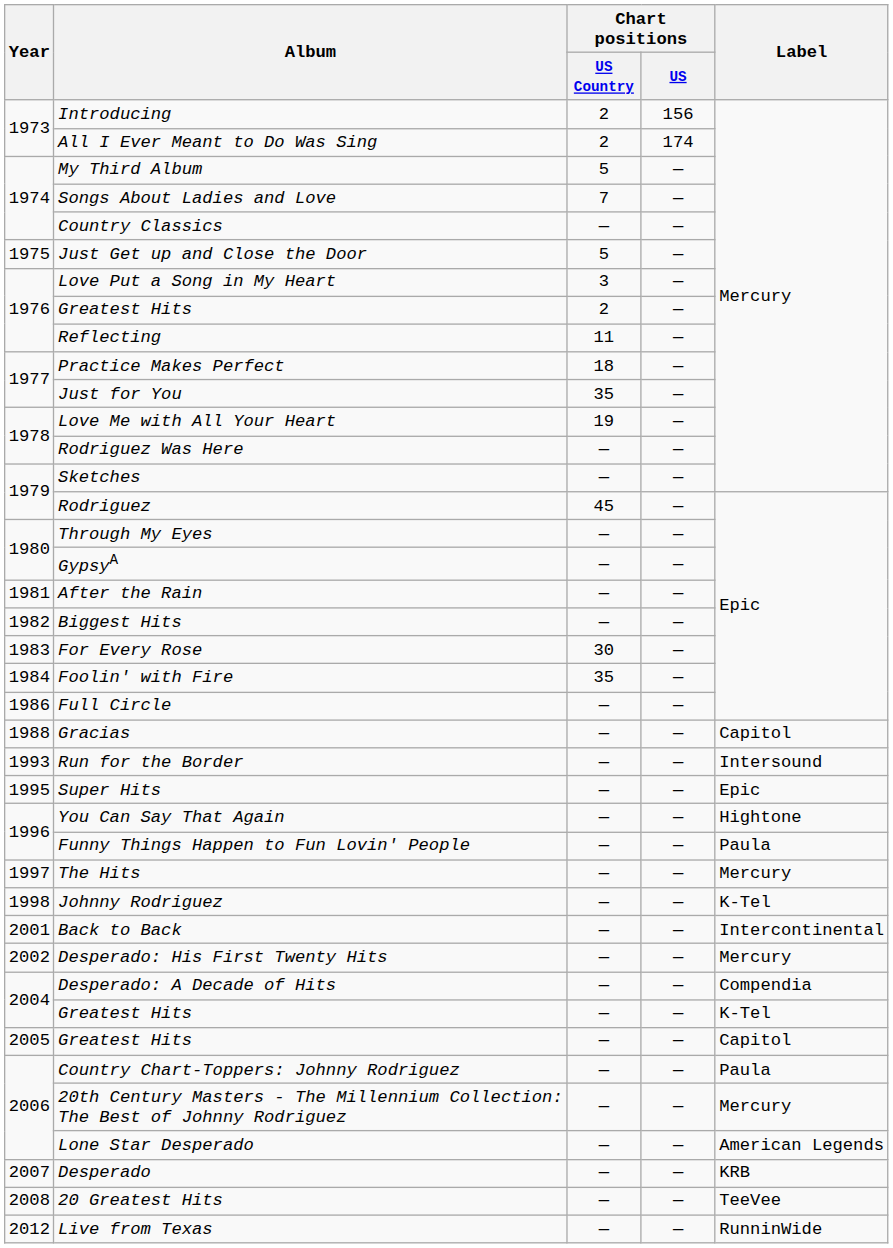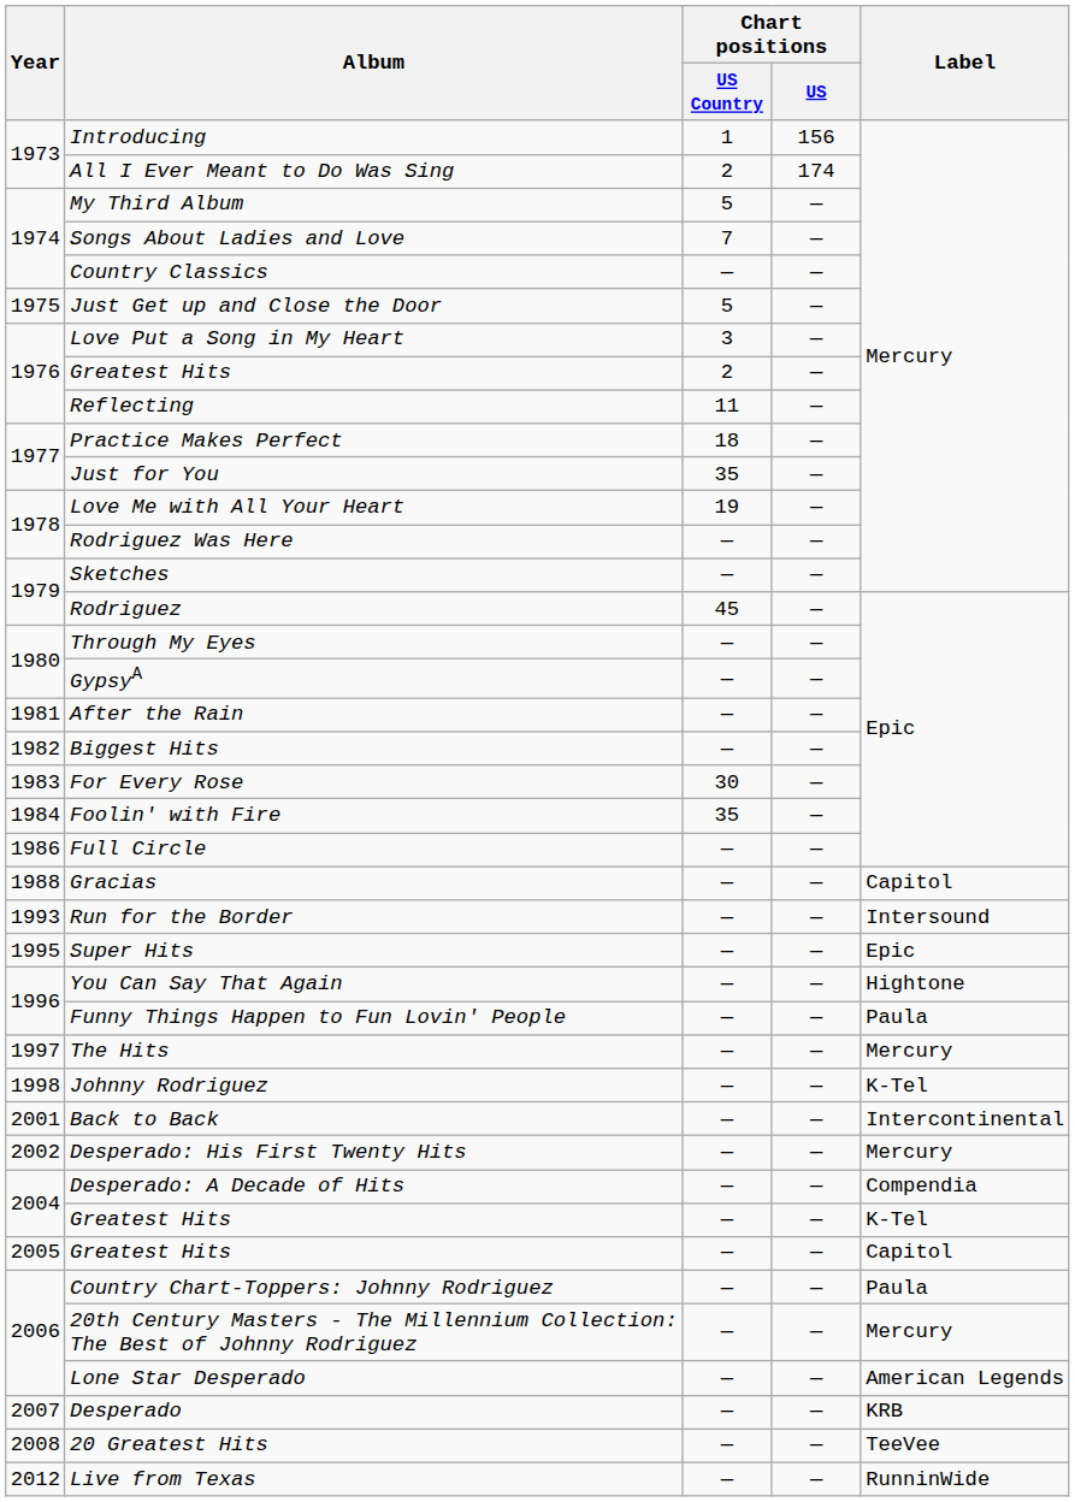 <table class="wikitable">
 <tr>
 <th rowspan="2">Year</th>
 <th rowspan="2">Album</th>
 <th colspan="2">Chart positions</th>
 <th rowspan="2">Label</th>
 </tr>
 <tr>
 <th width="50"><small><a href='#'>US Country</a></small></th>
 <th width="50"><small><a href='#'>US</a></small></th>
 </tr>
 <tr>
 <td rowspan="2">1973</td>
 <td><em>Introducing</em></td>
-<td align="center">2</td>
+<td align="center">1</td>
 <td align="center">156</td>
 <td rowspan="14">Mercury</td>
 </tr>
 <tr>
 <td><em>All I Ever Meant to Do Was Sing</em></td>
 <td align="center">2</td>
 <td align="center">174</td>
 </tr>
 <tr>
 <td rowspan="3">1974</td>
 <td><em>My Third Album</em></td>
 <td align="center">5</td>
 <td align="center">—</td>
 </tr>
 <tr>
 <td><em>Songs About Ladies and Love</em></td>
 <td align="center">7</td>
 <td align="center">—</td>
 </tr>
 <tr>
 <td><em>Country Classics</em></td>
 <td align="center">—</td>
 <td align="center">—</td>
 </tr>
 <tr>
 <td>1975</td>
 <td><em>Just Get up and Close the Door</em></td>
 <td align="center">5</td>
 <td align="center">—</td>
 </tr>
 <tr>
 <td rowspan="3">1976</td>
 <td><em>Love Put a Song in My Heart</em></td>
 <td align="center">3</td>
 <td align="center">—</td>
 </tr>
 <tr>
 <td><em>Greatest Hits</em></td>
 <td align="center">2</td>
 <td align="center">—</td>
 </tr>
 <tr>
 <td><em>Reflecting</em></td>
 <td align="center">11</td>
 <td align="center">—</td>
 </tr>
 <tr>
 <td rowspan="2">1977</td>
 <td><em>Practice Makes Perfect</em></td>
 <td align="center">18</td>
 <td align="center">—</td>
 </tr>
 <tr>
 <td><em>Just for You</em></td>
 <td align="center">35</td>
 <td align="center">—</td>
 </tr>
 <tr>
 <td rowspan="2">1978</td>
 <td><em>Love Me with All Your Heart</em></td>
 <td align="center">19</td>
 <td align="center">—</td>
 </tr>
 <tr>
 <td><em>Rodriguez Was Here</em></td>
 <td align="center">—</td>
 <td align="center">—</td>
 </tr>
 <tr>
 <td rowspan="2">1979</td>
 <td><em>Sketches</em></td>
 <td align="center">—</td>
 <td align="center">—</td>
 </tr>
 <tr>
 <td><em>Rodriguez</em></td>
 <td align="center">45</td>
 <td align="center">—</td>
 <td rowspan="8">Epic</td>
 </tr>
 <tr>
 <td rowspan="2">1980</td>
 <td><em>Through My Eyes</em></td>
 <td align="center">—</td>
 <td align="center">—</td>
 </tr>
 <tr>
 <td><em>Gypsy</em><sup>A</sup></td>
 <td align="center">—</td>
 <td align="center">—</td>
 </tr>
 <tr>
 <td>1981</td>
 <td><em>After the Rain</em></td>
 <td align="center">—</td>
 <td align="center">—</td>
 </tr>
 <tr>
 <td>1982</td>
 <td><em>Biggest Hits</em></td>
 <td align="center">—</td>
 <td align="center">—</td>
 </tr>
 <tr>
 <td>1983</td>
 <td><em>For Every Rose</em></td>
 <td align="center">30</td>
 <td align="center">—</td>
 </tr>
 <tr>
 <td>1984</td>
 <td><em>Foolin' with Fire</em></td>
 <td align="center">35</td>
 <td align="center">—</td>
 </tr>
 <tr>
 <td>1986</td>
 <td><em>Full Circle</em></td>
 <td align="center">—</td>
 <td align="center">—</td>
 </tr>
 <tr>
 <td>1988</td>
 <td><em>Gracias</em></td>
 <td align="center">—</td>
 <td align="center">—</td>
 <td>Capitol</td>
 </tr>
 <tr>
 <td>1993</td>
 <td><em>Run for the Border</em></td>
 <td align="center">—</td>
 <td align="center">—</td>
 <td>Intersound</td>
 </tr>
 <tr>
 <td>1995</td>
 <td><em>Super Hits</em></td>
 <td align="center">—</td>
 <td align="center">—</td>
 <td>Epic</td>
 </tr>
 <tr>
 <td rowspan="2">1996</td>
 <td><em>You Can Say That Again</em></td>
 <td align="center">—</td>
 <td align="center">—</td>
 <td>Hightone</td>
 </tr>
 <tr>
 <td><em>Funny Things Happen to Fun Lovin' People</em></td>
 <td align="center">—</td>
 <td align="center">—</td>
 <td>Paula</td>
 </tr>
 <tr>
 <td>1997</td>
 <td><em>The Hits</em></td>
 <td align="center">—</td>
 <td align="center">—</td>
 <td>Mercury</td>
 </tr>
 <tr>
 <td>1998</td>
 <td><em>Johnny Rodriguez</em></td>
 <td align="center">—</td>
 <td align="center">—</td>
 <td>K-Tel</td>
 </tr>
 <tr>
 <td>2001</td>
 <td><em>Back to Back</em></td>
 <td align="center">—</td>
 <td align="center">—</td>
 <td>Intercontinental</td>
 </tr>
 <tr>
 <td>2002</td>
 <td><em>Desperado: His First Twenty Hits</em></td>
 <td align="center">—</td>
 <td align="center">—</td>
 <td>Mercury</td>
 </tr>
 <tr>
 <td rowspan="2">2004</td>
 <td><em>Desperado: A Decade of Hits</em></td>
 <td align="center">—</td>
 <td align="center">—</td>
 <td>Compendia</td>
 </tr>
 <tr>
 <td><em>Greatest Hits</em></td>
 <td align="center">—</td>
 <td align="center">—</td>
 <td>K-Tel</td>
 </tr>
 <tr>
 <td>2005</td>
 <td><em>Greatest Hits</em></td>
 <td align="center">—</td>
 <td align="center">—</td>
 <td>Capitol</td>
 </tr>
 <tr>
 <td rowspan="3">2006</td>
 <td><em>Country Chart-Toppers: Johnny Rodriguez</em></td>
 <td align="center">—</td>
 <td align="center">—</td>
 <td>Paula</td>
 </tr>
 <tr>
 <td><em>20th Century Masters - The Millennium Collection:<br>The Best of Johnny Rodriguez</em></td>
 <td align="center">—</td>
 <td align="center">—</td>
 <td>Mercury</td>
 </tr>
 <tr>
 <td><em>Lone Star Desperado</em></td>
 <td align="center">—</td>
 <td align="center">—</td>
 <td>American Legends</td>
 </tr>
 <tr>
 <td>2007</td>
 <td><em>Desperado</em></td>
 <td align="center">—</td>
 <td align="center">—</td>
 <td>KRB</td>
 </tr>
 <tr>
 <td>2008</td>
 <td><em>20 Greatest Hits</em></td>
 <td align="center">—</td>
 <td align="center">—</td>
 <td>TeeVee</td>
 </tr>
 <tr>
 <td>2012</td>
 <td><em>Live from Texas</em></td>
 <td align="center">—</td>
 <td align="center">—</td>
 <td>RunninWide</td>
 </tr>
 </table>
